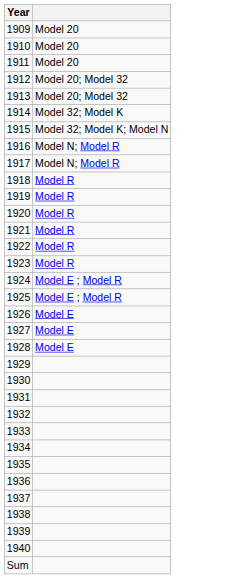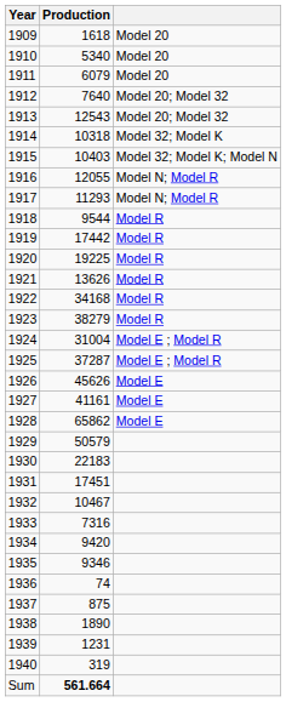 <table class="wikitable sortable">
 <tr>
 <th>Year</th>
+<th>Production</th>
 <th></th>
 </tr>
 <tr>
 <td>1909</td>
+<td align="right">1618</td>
 <td>Model 20</td>
 </tr>
 <tr>
 <td>1910</td>
+<td align="right">5340</td>
 <td>Model 20</td>
 </tr>
 <tr>
 <td>1911</td>
+<td align="right">6079</td>
 <td>Model 20</td>
 </tr>
 <tr>
 <td>1912</td>
+<td align="right">7640</td>
 <td>Model 20; Model 32</td>
 </tr>
 <tr>
 <td>1913</td>
+<td align="right">12543</td>
 <td>Model 20; Model 32</td>
 </tr>
 <tr>
 <td>1914</td>
+<td align="right">10318</td>
 <td>Model 32; Model K</td>
 </tr>
 <tr>
 <td>1915</td>
+<td align="right">10403</td>
 <td>Model 32; Model K; Model N</td>
 </tr>
 <tr>
 <td>1916</td>
+<td align="right">12055</td>
 <td>Model N; <a href='#'>Model R</a></td>
 </tr>
 <tr>
 <td>1917</td>
+<td align="right">11293</td>
 <td>Model N; <a href='#'>Model R</a></td>
 </tr>
 <tr>
 <td>1918</td>
+<td align="right">9544</td>
 <td><a href='#'>Model R</a></td>
 </tr>
 <tr>
 <td>1919</td>
+<td align="right">17442</td>
 <td><a href='#'>Model R</a></td>
 </tr>
 <tr>
 <td>1920</td>
+<td align="right">19225</td>
 <td><a href='#'>Model R</a></td>
 </tr>
 <tr>
 <td>1921</td>
+<td align="right">13626</td>
 <td><a href='#'>Model R</a></td>
 </tr>
 <tr>
 <td>1922</td>
+<td align="right">34168</td>
 <td><a href='#'>Model R</a></td>
 </tr>
 <tr>
 <td>1923</td>
+<td align="right">38279</td>
 <td><a href='#'>Model R</a></td>
 </tr>
 <tr>
 <td>1924</td>
+<td align="right">31004</td>
 <td><a href='#'>Model E</a> ; <a href='#'>Model R</a></td>
 </tr>
 <tr>
 <td>1925</td>
+<td align="right">37287</td>
 <td><a href='#'>Model E</a> ; <a href='#'>Model R</a></td>
 </tr>
 <tr>
 <td>1926</td>
+<td align="right">45626</td>
 <td><a href='#'>Model E</a></td>
 </tr>
 <tr>
 <td>1927</td>
+<td align="right">41161</td>
 <td><a href='#'>Model E</a></td>
 </tr>
 <tr>
 <td>1928</td>
+<td align="right">65862</td>
 <td><a href='#'>Model E</a></td>
 </tr>
 <tr>
 <td>1929</td>
+<td align="right">50579</td>
 <td></td>
 </tr>
 <tr>
 <td>1930</td>
+<td align="right">22183</td>
 <td></td>
 </tr>
 <tr>
 <td>1931</td>
+<td align="right">17451</td>
 <td></td>
 </tr>
 <tr>
 <td>1932</td>
+<td align="right">10467</td>
 <td></td>
 </tr>
 <tr>
 <td>1933</td>
+<td align="right">7316</td>
 <td></td>
 </tr>
 <tr>
 <td>1934</td>
+<td align="right">9420</td>
 <td></td>
 </tr>
 <tr>
 <td>1935</td>
+<td align="right">9346</td>
 <td></td>
 </tr>
 <tr>
 <td>1936</td>
+<td align="right">74</td>
 <td></td>
 </tr>
 <tr>
 <td>1937</td>
+<td align="right">875</td>
 <td></td>
 </tr>
 <tr>
 <td>1938</td>
+<td align="right">1890</td>
 <td></td>
 </tr>
 <tr>
 <td>1939</td>
+<td align="right">1231</td>
 <td></td>
 </tr>
 <tr>
 <td>1940</td>
+<td align="right">319</td>
 <td></td>
 </tr>
 <tr>
 <td>Sum</td>
+<td align="right"><strong>561.664 </strong></td>
 <td></td>
 </tr>
 </table>
